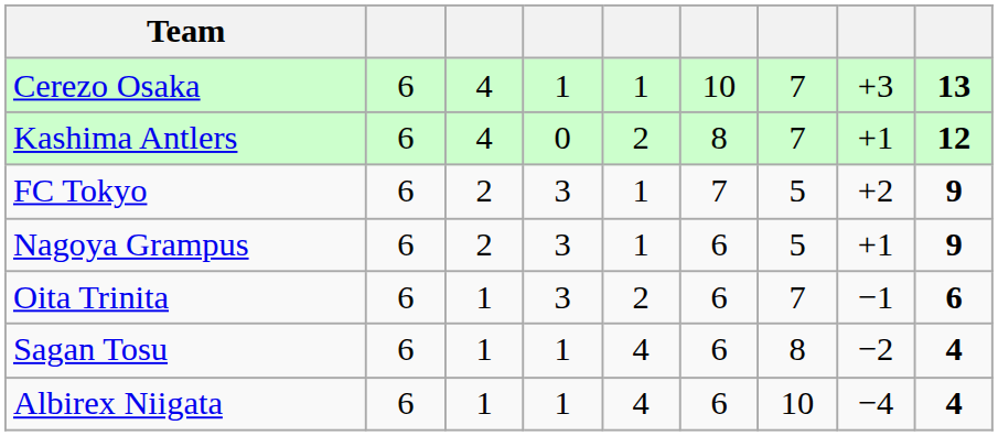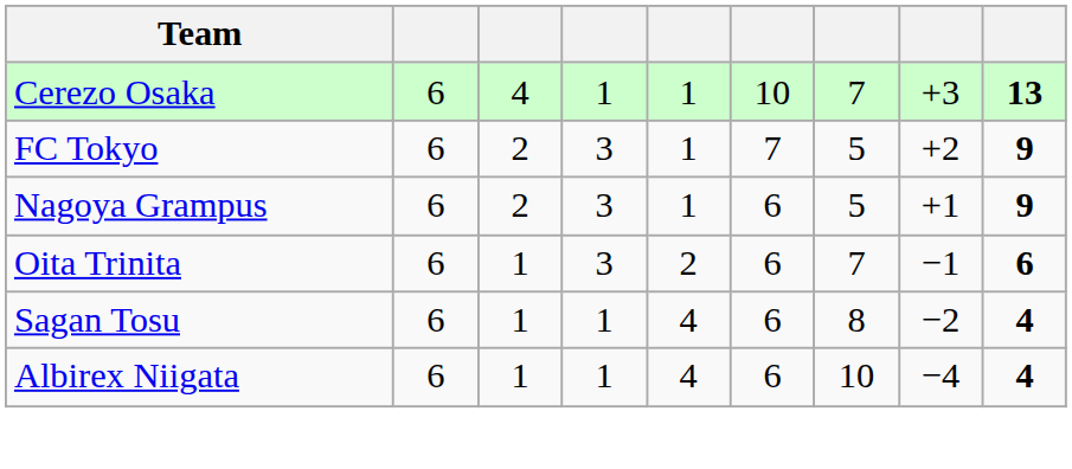 <table class="wikitable" style="text-align:center;">
 <tr>
 <th width=165>Team</th>
 <th width=30></th>
 <th width=30></th>
 <th width=30></th>
 <th width=30></th>
 <th width=30></th>
 <th width=30></th>
 <th width=30></th>
 <th width=30></th>
 </tr>
 <tr bgcolor="#ccffcc">
 <td align="left"><a href='#'>Cerezo Osaka</a></td>
 <td>6</td>
 <td>4</td>
 <td>1</td>
 <td>1</td>
 <td>10</td>
 <td>7</td>
 <td>+3</td>
 <td><strong>13</strong></td>
-</tr>
-<tr bgcolor="#ccffcc">
-<td align="left"><a href='#'>Kashima Antlers</a></td>
-<td>6</td>
-<td>4</td>
-<td>0</td>
-<td>2</td>
-<td>8</td>
-<td>7</td>
-<td>+1</td>
-<td><strong>12</strong></td>
 </tr>
 <tr>
 <td align="left"><a href='#'>FC Tokyo</a></td>
 <td>6</td>
 <td>2</td>
 <td>3</td>
 <td>1</td>
 <td>7</td>
 <td>5</td>
 <td>+2</td>
 <td><strong>9</strong></td>
 </tr>
 <tr>
 <td align="left"><a href='#'>Nagoya Grampus</a></td>
 <td>6</td>
 <td>2</td>
 <td>3</td>
 <td>1</td>
 <td>6</td>
 <td>5</td>
 <td>+1</td>
 <td><strong>9</strong></td>
 </tr>
 <tr>
 <td align="left"><a href='#'>Oita Trinita</a></td>
 <td>6</td>
 <td>1</td>
 <td>3</td>
 <td>2</td>
 <td>6</td>
 <td>7</td>
 <td>−1</td>
 <td><strong>6</strong></td>
 </tr>
 <tr>
 <td align="left"><a href='#'>Sagan Tosu</a></td>
 <td>6</td>
 <td>1</td>
 <td>1</td>
 <td>4</td>
 <td>6</td>
 <td>8</td>
 <td>−2</td>
 <td><strong>4</strong></td>
 </tr>
 <tr>
 <td align="left"><a href='#'>Albirex Niigata</a></td>
 <td>6</td>
 <td>1</td>
 <td>1</td>
 <td>4</td>
 <td>6</td>
 <td>10</td>
 <td>−4</td>
 <td><strong>4</strong></td>
 </tr>
 </table>
